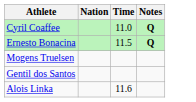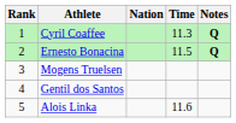 <table class="wikitable sortable" style="text-align:center">
 <tr>
+<th>Rank</th>
 <th>Athlete</th>
 <th>Nation</th>
 <th>Time</th>
 <th>Notes</th>
 </tr>
 <tr bgcolor=bbf3bb>
+<td>1</td>
 <td align="left"><a href='#'>Cyril Coaffee</a></td>
 <td align="left"></td>
-<td>11.0</td>
+<td>11.3</td>
 <td><strong>Q</strong></td>
 </tr>
 <tr bgcolor=bbf3bb>
+<td>2</td>
 <td align="left"><a href='#'>Ernesto Bonacina</a></td>
 <td align="left"></td>
 <td>11.5</td>
 <td><strong>Q</strong></td>
 </tr>
 <tr>
+<td>3</td>
 <td align="left"><a href='#'>Mogens Truelsen</a></td>
 <td align="left"></td>
 <td></td>
 <td></td>
 </tr>
 <tr>
+<td>4</td>
 <td align="left"><a href='#'>Gentil dos Santos</a></td>
 <td align="left"></td>
 <td></td>
 <td></td>
 </tr>
 <tr>
+<td>5</td>
 <td align="left"><a href='#'>Alois Linka</a></td>
 <td align="left"></td>
 <td>11.6</td>
 <td></td>
 </tr>
 </table>
